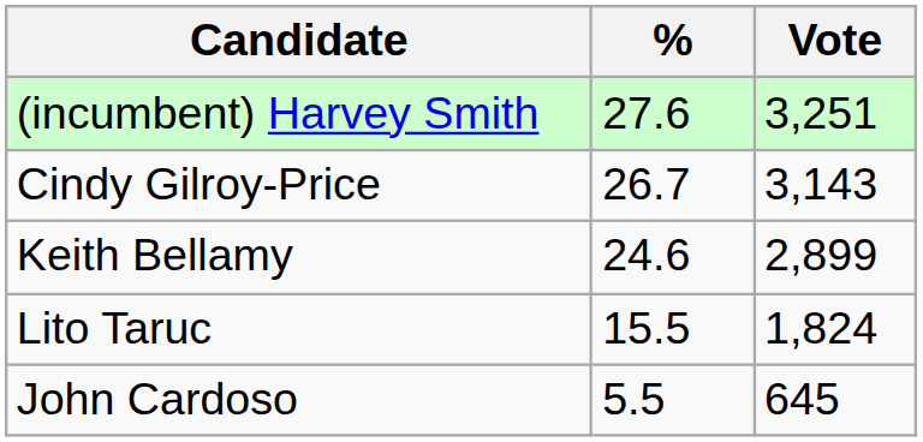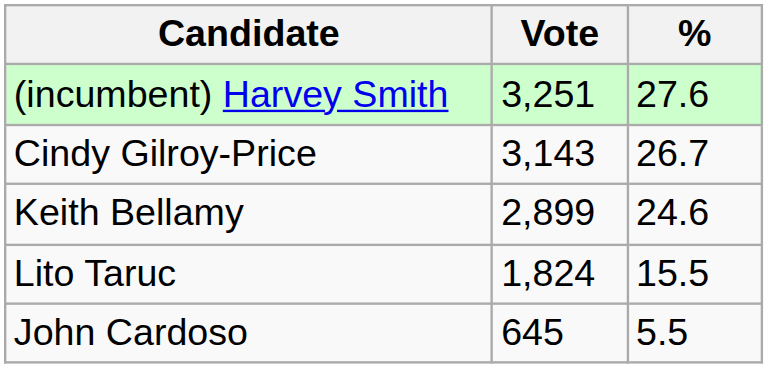 <table class="wikitable">
 <tr>
 <th bgcolor="#DDDDFF" width="200px">Candidate</th>
+<th bgcolor="#DDDDFF" width="50px">Vote</th>
 <th bgcolor="#DDDDFF" width="50px">%</th>
-<th bgcolor="#DDDDFF" width="50px">Vote</th>
 </tr>
 <tr style="text-align:left; background:#cfc;">
 <td>(incumbent) <a href='#'>Harvey Smith</a></td>
+<td>3,251</td>
 <td>27.6</td>
-<td>3,251</td>
 </tr>
 <tr>
 <td>Cindy Gilroy-Price</td>
+<td>3,143</td>
 <td>26.7</td>
-<td>3,143</td>
 </tr>
 <tr>
 <td>Keith Bellamy</td>
+<td>2,899</td>
 <td>24.6</td>
-<td>2,899</td>
 </tr>
 <tr>
 <td>Lito Taruc</td>
+<td>1,824</td>
 <td>15.5</td>
-<td>1,824</td>
 </tr>
 <tr>
 <td>John Cardoso</td>
+<td>645</td>
 <td>5.5</td>
-<td>645</td>
 </tr>
 </table>
